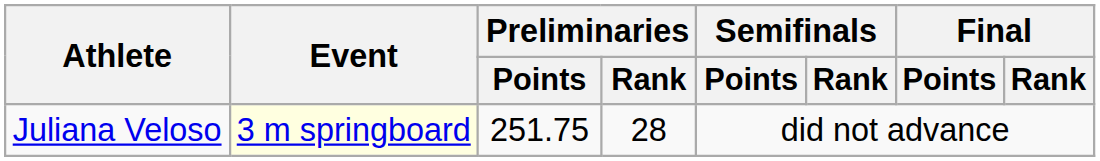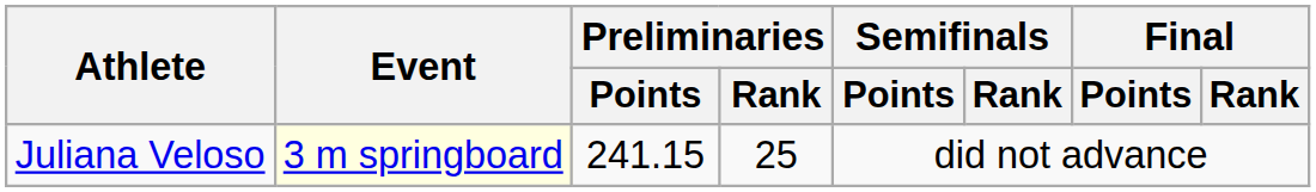 <table class="wikitable" style="font-size:90%">
 <tr>
 <th rowspan="2">Athlete</th>
 <th rowspan="2">Event</th>
 <th colspan=2>Preliminaries</th>
 <th colspan=2>Semifinals</th>
 <th colspan=2>Final</th>
 </tr>
 <tr style="font-size:95%">
 <th>Points</th>
 <th>Rank</th>
 <th>Points</th>
 <th>Rank</th>
 <th>Points</th>
 <th>Rank</th>
 </tr>
 <tr align=center>
 <td align=left><a href='#'>Juliana Veloso</a></td>
 <td align=left style="background: lightyellow;"><a href='#'>3 m springboard</a></td>
-<td>251.75</td>
-<td>28</td>
+<td>241.15</td>
+<td>25</td>
 <td colspan=4>did not advance</td>
 </tr>
 </table>
